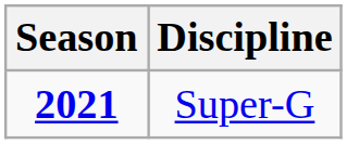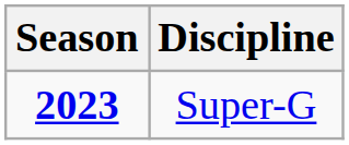 <table class="wikitable" style="text-align:center; font-size: 100%;">
 <tr>
 <th>Season</th>
 <th>Discipline</th>
 </tr>
 <tr>
-<td><strong><a href='#'>2021</a></strong></td>
+<td><strong><a href='#'>2023</a></strong></td>
 <td><a href='#'>Super-G</a></td>
 </tr>
 </table>
